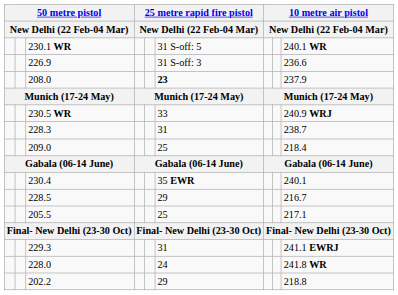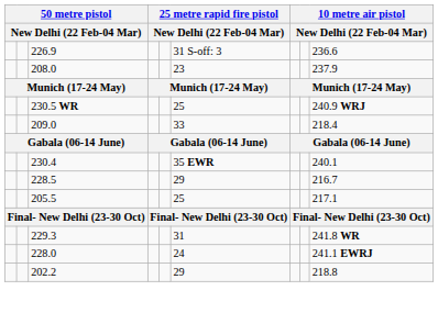 <table class="wikitable" style="font-size: 95%">
 <tr>
 <th colspan="3"><a href='#'>50 metre pistol</a></th>
 <th colspan="3"><a href='#'>25 metre rapid fire pistol</a></th>
 <th colspan="3"><a href='#'>10 metre air pistol</a></th>
 </tr>
 <tr>
 <th colspan="3">New Delhi  (22 Feb-04 Mar)</th>
 <th colspan="3">New Delhi  (22 Feb-04 Mar)</th>
 <th colspan="3">New Delhi  (22 Feb-04 Mar)</th>
-</tr>
-<tr>
-<td></td>
-<td></td>
-<td>230.1 <strong>WR</strong></td>
-<td></td>
-<td></td>
-<td>31 S-off: 5</td>
-<td></td>
-<td></td>
-<td>240.1 <strong>WR</strong></td>
 </tr>
 <tr>
 <td></td>
 <td></td>
 <td>226.9</td>
 <td></td>
 <td></td>
 <td>31 S-off: 3</td>
 <td></td>
 <td></td>
 <td>236.6</td>
 </tr>
 <tr>
 <td></td>
 <td></td>
 <td>208.0</td>
 <td></td>
 <td></td>
-<td><strong>23</strong></td>
+<td>23</td>
 <td></td>
 <td></td>
 <td>237.9</td>
 </tr>
 <tr>
 <th colspan="3">Munich  (17-24 May)</th>
 <th colspan="3">Munich  (17-24 May)</th>
 <th colspan="3">Munich  (17-24 May)</th>
 </tr>
 <tr>
 <td></td>
 <td></td>
 <td>230.5 <strong>WR</strong></td>
 <td></td>
 <td></td>
-<td>33</td>
+<td>25</td>
 <td></td>
 <td></td>
 <td>240.9 <strong>WRJ</strong></td>
 </tr>
 <tr>
 <td></td>
 <td></td>
-<td>228.3</td>
-<td></td>
-<td></td>
-<td>31</td>
-<td></td>
-<td></td>
-<td>238.7</td>
-</tr>
-<tr>
-<td></td>
-<td></td>
 <td>209.0</td>
 <td></td>
 <td></td>
-<td>25</td>
+<td>33</td>
 <td></td>
 <td></td>
 <td>218.4</td>
 </tr>
 <tr>
 <th colspan="3">Gabala  (06-14 June)</th>
 <th colspan="3">Gabala  (06-14 June)</th>
 <th colspan="3">Gabala  (06-14 June)</th>
 </tr>
 <tr>
 <td></td>
 <td></td>
 <td>230.4</td>
 <td></td>
 <td></td>
 <td>35 <strong>EWR</strong></td>
 <td></td>
 <td></td>
 <td>240.1</td>
 </tr>
 <tr>
 <td></td>
 <td></td>
 <td>228.5</td>
 <td></td>
 <td></td>
 <td>29</td>
 <td></td>
 <td></td>
 <td>216.7</td>
 </tr>
 <tr>
 <td></td>
 <td></td>
 <td>205.5</td>
 <td></td>
 <td></td>
 <td>25</td>
 <td></td>
 <td></td>
 <td>217.1</td>
 </tr>
 <tr>
 <th colspan="3">Final- New Delhi  (23-30 Oct)</th>
 <th colspan="3">Final- New Delhi  (23-30 Oct)</th>
 <th colspan="3">Final- New Delhi  (23-30 Oct)</th>
 </tr>
 <tr>
 <td></td>
 <td></td>
 <td>229.3</td>
 <td></td>
 <td></td>
 <td>31</td>
 <td></td>
 <td></td>
-<td>241.1	<strong>EWRJ</strong></td>
+<td>241.8 <strong>WR</strong></td>
 </tr>
 <tr>
 <td></td>
 <td></td>
 <td>228.0</td>
 <td></td>
 <td></td>
 <td>24</td>
 <td></td>
 <td></td>
-<td>241.8 <strong>WR</strong></td>
+<td>241.1	<strong>EWRJ</strong></td>
 </tr>
 <tr>
 <td></td>
 <td></td>
 <td>202.2</td>
 <td></td>
 <td></td>
 <td>29</td>
 <td></td>
 <td></td>
 <td>218.8</td>
 </tr>
 </table>
